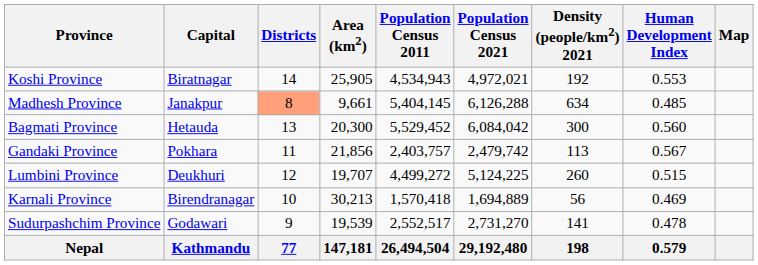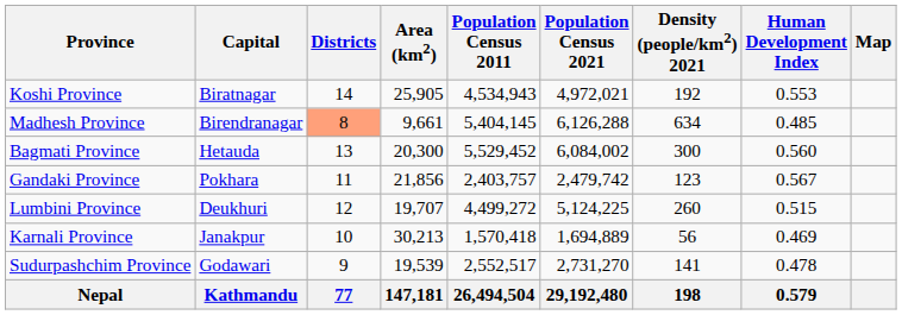 <table class="wikitable sortable">
 <tr>
 <th>Province</th>
 <th>Capital</th>
 <th><a href='#'>Districts</a></th>
 <th>Area<br>(km<sup>2</sup>)</th>
 <th><a href='#'>Population</a><br>Census<br>2011</th>
 <th><a href='#'>Population</a><br>Census<br>2021</th>
 <th>Density<br>(people/km<sup>2</sup>)<br>2021</th>
 <th><a href='#'>Human<br>Development<br>Index</a></th>
 <th>Map</th>
 </tr>
 <tr>
 <td><a href='#'>Koshi Province</a></td>
 <td><a href='#'>Biratnagar</a></td>
 <td align="center">14</td>
 <td align="right">25,905</td>
 <td align="right">4,534,943</td>
 <td align="right">4,972,021</td>
 <td align="center">192</td>
 <td align="center">0.553</td>
 <td></td>
 </tr>
 <tr>
 <td><a href='#'>Madhesh Province</a></td>
-<td><a href='#'>Janakpur</a></td>
+<td><a href='#'>Birendranagar</a></td>
 <td align="center" style="background: lightsalmon;">8</td>
 <td align="right">9,661</td>
 <td align="right">5,404,145</td>
 <td align="right">6,126,288</td>
 <td align="center">634</td>
 <td align="center">0.485</td>
 <td></td>
 </tr>
 <tr>
 <td><a href='#'>Bagmati Province</a></td>
 <td><a href='#'>Hetauda</a></td>
 <td align="center">13</td>
 <td align="right">20,300</td>
 <td align="right">5,529,452</td>
-<td align="right">6,084,042</td>
+<td align="right">6,084,002</td>
 <td align="center">300</td>
 <td align="center">0.560</td>
 <td></td>
 </tr>
 <tr>
 <td><a href='#'>Gandaki Province</a></td>
 <td><a href='#'>Pokhara</a></td>
 <td align="center">11</td>
 <td align="right">21,856</td>
 <td align="right">2,403,757</td>
 <td align="right">2,479,742</td>
-<td align="center">113</td>
+<td align="center">123</td>
 <td align="center">0.567</td>
 <td></td>
 </tr>
 <tr>
 <td><a href='#'>Lumbini Province</a></td>
 <td><a href='#'>Deukhuri</a></td>
 <td align="center">12</td>
 <td align="right">19,707</td>
 <td align="right">4,499,272</td>
 <td align="right">5,124,225</td>
 <td align="center">260</td>
 <td align="center">0.515</td>
 <td></td>
 </tr>
 <tr>
 <td><a href='#'>Karnali Province</a></td>
-<td><a href='#'>Birendranagar</a></td>
+<td><a href='#'>Janakpur</a></td>
 <td align="center">10</td>
 <td align="right">30,213</td>
 <td align="right">1,570,418</td>
 <td align="right">1,694,889</td>
 <td align="center">56</td>
 <td align="center">0.469</td>
 <td></td>
 </tr>
 <tr>
 <td><a href='#'>Sudurpashchim Province</a></td>
 <td><a href='#'>Godawari</a></td>
 <td align="center">9</td>
 <td align="right">19,539</td>
 <td align="right">2,552,517</td>
 <td align="right">2,731,270</td>
 <td align="center">141</td>
 <td align="center">0.478</td>
 <td></td>
 </tr>
 <tr>
 <th>Nepal</th>
 <th><a href='#'>Kathmandu</a></th>
 <th><a href='#'>77</a></th>
 <th>147,181</th>
 <th>26,494,504</th>
 <th>29,192,480</th>
 <th>198</th>
 <th>0.579</th>
 <th></th>
 </tr>
 </table>
